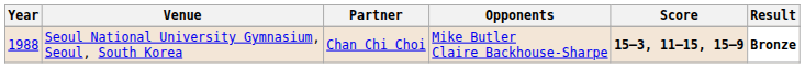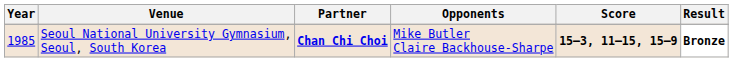 <table class="sortable wikitable" style="font-size: 90%;">
 <tr>
 <th>Year</th>
 <th>Venue</th>
 <th>Partner</th>
 <th>Opponents</th>
 <th>Score</th>
 <th>Result</th>
 </tr>
 <tr>
 </tr>
 <tr style="background:#F3E6D7">
-<td align="center"><a href='#'>1988</a></td>
+<td align="center"><a href='#'>1985</a></td>
 <td align="left"><a href='#'>Seoul National University Gymnasium</a>,<br><a href='#'>Seoul</a>, <a href='#'>South Korea</a></td>
-<td align="left"> <a href='#'>Chan Chi Choi</a></td>
+<td align="left"><strong> <a href='#'>Chan Chi Choi</a></strong></td>
 <td align="left"> <a href='#'>Mike Butler</a><br>  <a href='#'>Claire Backhouse-Sharpe</a></td>
 <td align="left"><strong>15–3, 11–15, 15–9</strong></td>
 <td style="text-align:left; background:white"> <strong>Bronze</strong></td>
 </tr>
 </table>
